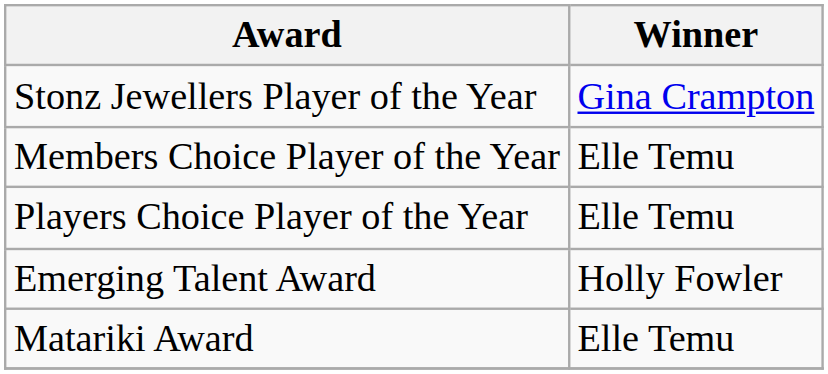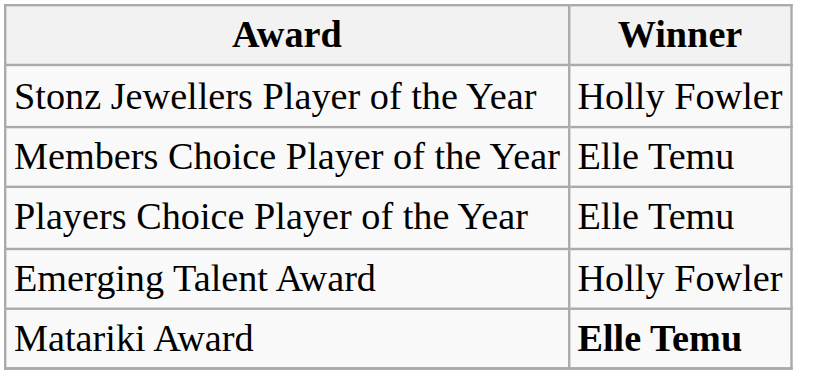 <table class="wikitable collapsible">
 <tr>
 <th>Award</th>
 <th>Winner</th>
 </tr>
 <tr>
 <td>Stonz Jewellers Player of the Year</td>
-<td><a href='#'>Gina Crampton</a></td>
+<td>Holly Fowler</td>
 </tr>
 <tr>
 <td>Members Choice Player of the Year</td>
 <td>Elle Temu</td>
 </tr>
 <tr>
 <td>Players Choice Player of the Year</td>
 <td>Elle Temu</td>
 </tr>
 <tr>
 <td>Emerging Talent Award</td>
 <td>Holly Fowler</td>
 </tr>
 <tr>
 <td>Matariki Award</td>
-<td>Elle Temu</td>
+<td><strong>Elle Temu</strong></td>
 </tr>
 <tr>
 </tr>
 </table>
